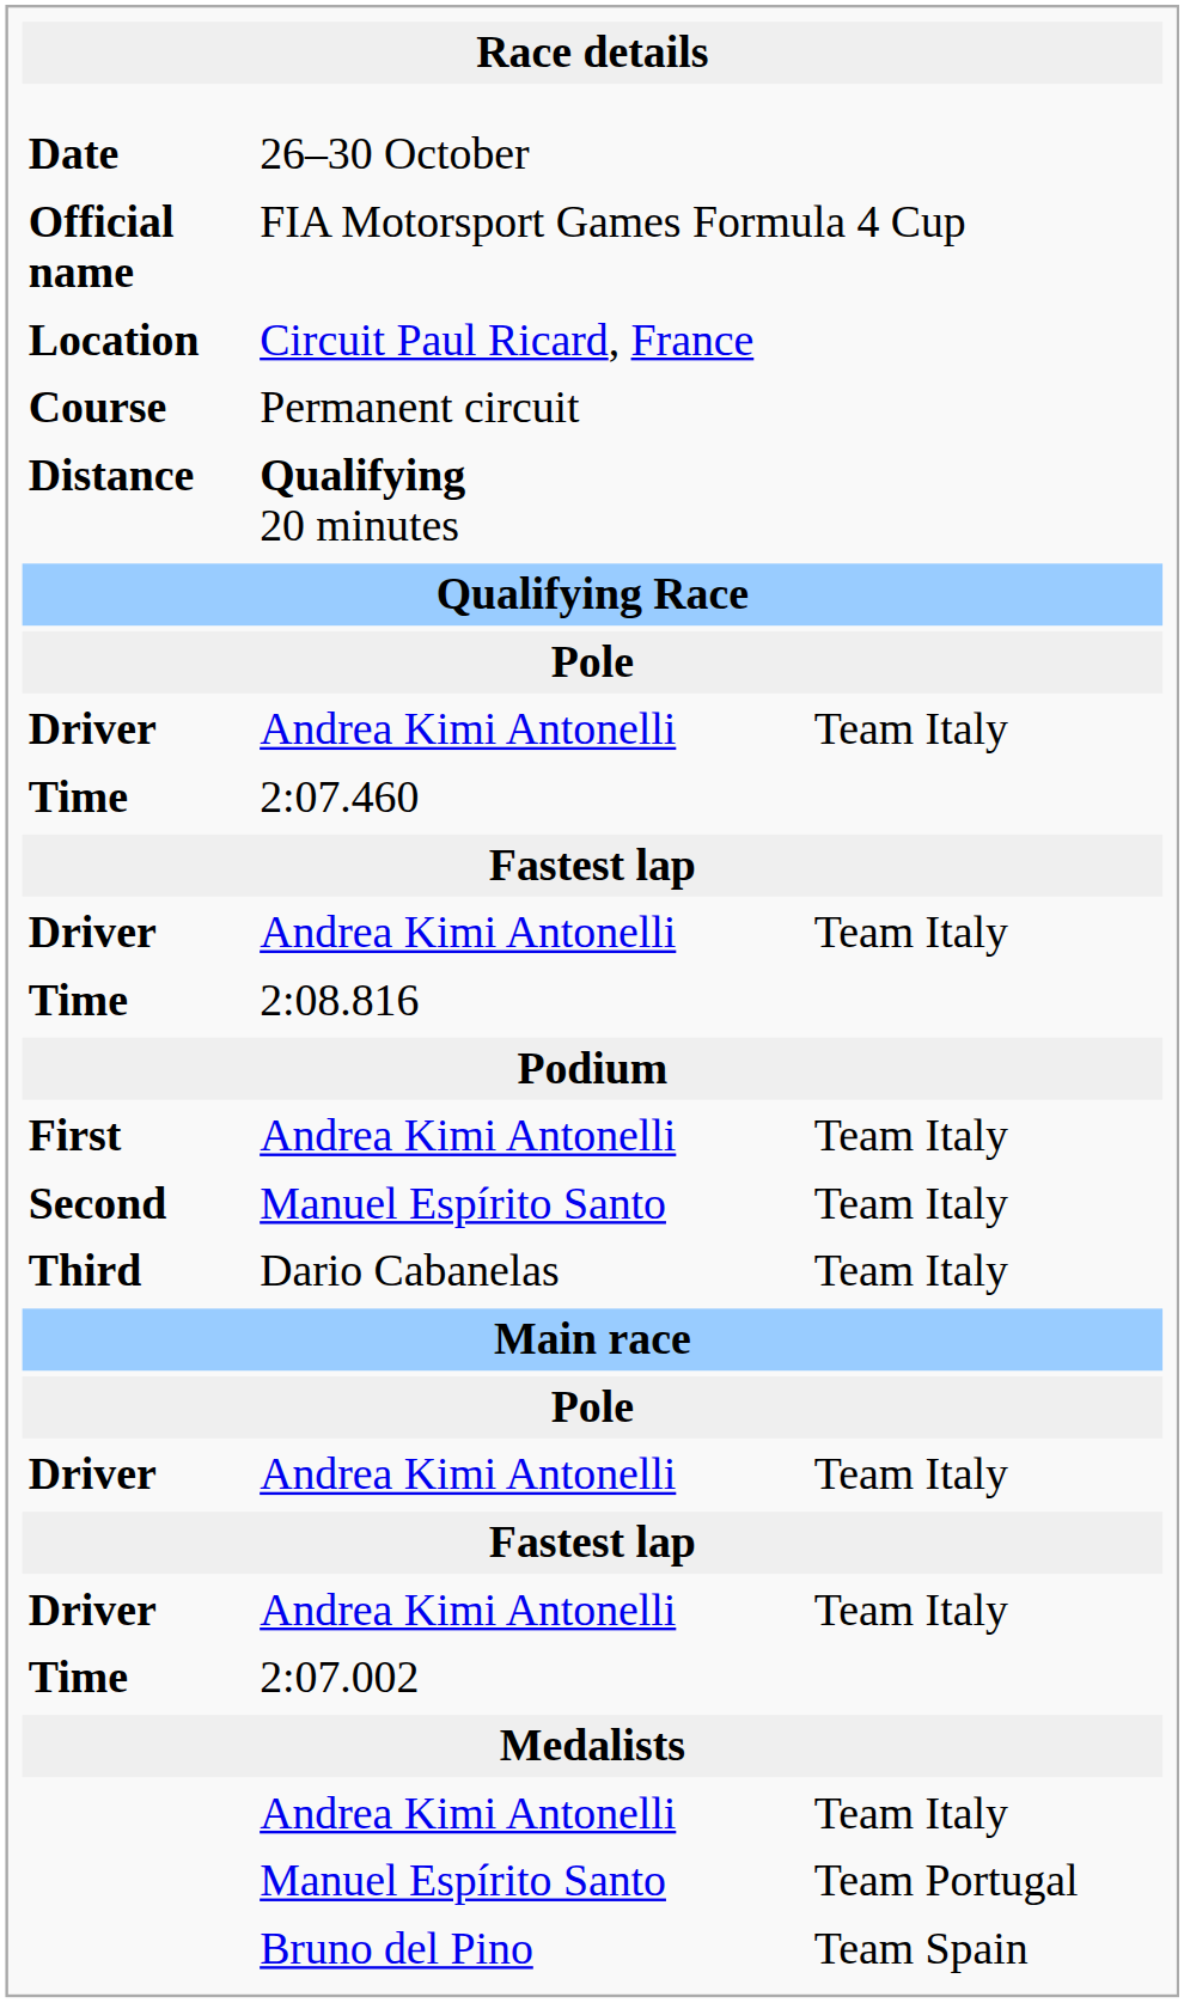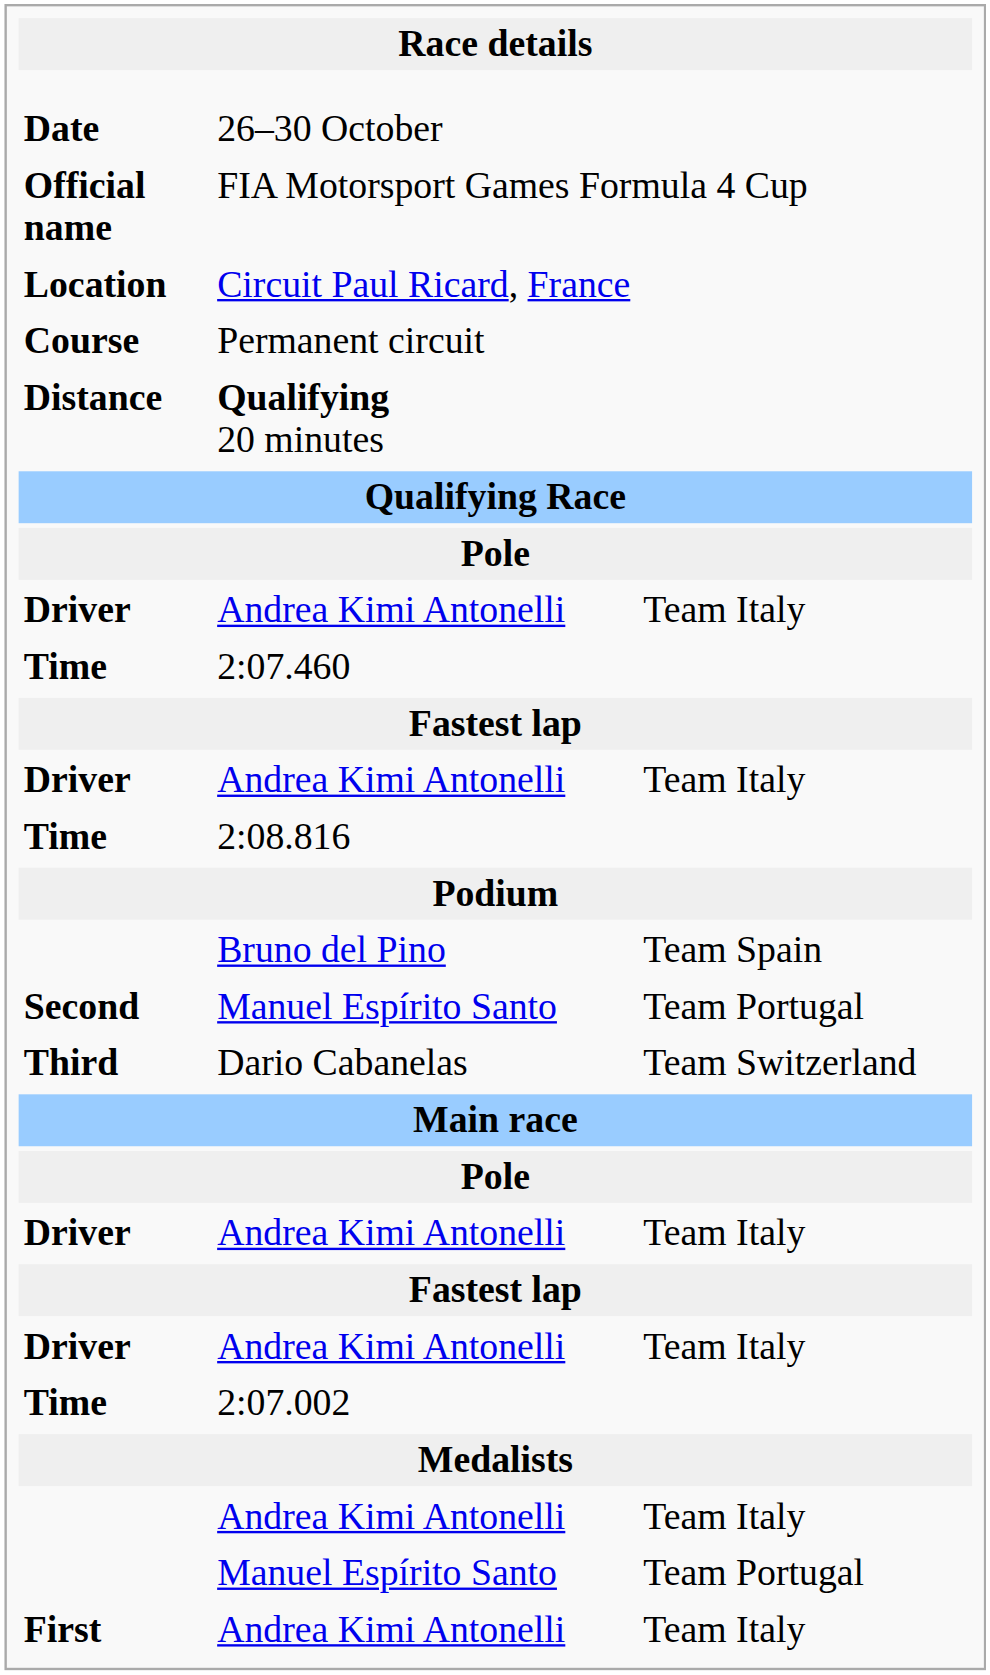 <table class="infobox" align="right" cellpadding="2" style="float:right; width: 26em; ">
 <tr>
 <th colspan="3" bgcolor="#efefef">Race details</th>
 </tr>
 <tr>
 <td colspan="3" style="text-align:center;"></td>
 </tr>
 <tr>
 <td colspan="3" style="text-align:center;"></td>
 </tr>
 <tr>
 <td style="width: 20%;"><strong>Date</strong></td>
 <td>26–30 October</td>
 </tr>
 <tr>
 <td><strong>Official name</strong></td>
 <td colspan=2>FIA Motorsport Games Formula 4 Cup</td>
 </tr>
 <tr>
 <td><strong>Location</strong></td>
 <td colspan=2><a href='#'>Circuit Paul Ricard</a>, <a href='#'>France</a></td>
 </tr>
 <tr>
 <td><strong>Course</strong></td>
 <td colspan=2>Permanent circuit<br></td>
 </tr>
 <tr>
 <td><strong>Distance</strong></td>
 <td colspan=2><strong>Qualifying</strong><br> 20 minutes</td>
 </tr>
 <tr>
 <td colspan=3 style="text-align:center; background-color:#99ccff"><strong>Qualifying Race</strong></td>
 </tr>
 <tr>
 <th colspan=3 bgcolor="#efefef">Pole</th>
 </tr>
 <tr>
 <td><strong>Driver</strong></td>
 <td> <a href='#'>Andrea Kimi Antonelli</a></td>
 <td>Team Italy</td>
 </tr>
 <tr>
 <td><strong>Time</strong></td>
 <td colspan=2>2:07.460</td>
 </tr>
 <tr>
 <th colspan=3 bgcolor="#efefef">Fastest lap</th>
 </tr>
 <tr>
 <td><strong>Driver</strong></td>
 <td> <a href='#'>Andrea Kimi Antonelli</a></td>
 <td>Team Italy</td>
 </tr>
 <tr>
 <td><strong>Time</strong></td>
 <td colspan=2>2:08.816</td>
 </tr>
 <tr>
 <th colspan=3 bgcolor="#efefef">Podium</th>
 </tr>
 <tr>
-<td><strong>First</strong></td>
-<td> <a href='#'>Andrea Kimi Antonelli</a></td>
-<td>Team Italy</td>
+<td></td>
+<td> <a href='#'>Bruno del Pino</a></td>
+<td>Team Spain</td>
 </tr>
 <tr>
 <td><strong>Second</strong></td>
 <td> <a href='#'>Manuel Espírito Santo</a></td>
-<td>Team Italy</td>
+<td>Team Portugal</td>
 </tr>
 <tr>
 <td><strong>Third</strong></td>
 <td> Dario Cabanelas</td>
-<td>Team Italy</td>
+<td>Team Switzerland</td>
 </tr>
 <tr>
 <td colspan=3 style="text-align:center; background-color:#99ccff"><strong>Main race</strong></td>
 </tr>
 <tr>
 <th colspan=3 bgcolor="#efefef">Pole</th>
 </tr>
 <tr>
 <td><strong>Driver</strong></td>
 <td> <a href='#'>Andrea Kimi Antonelli</a></td>
 <td>Team Italy</td>
 </tr>
 <tr>
 <th colspan=3 bgcolor="#efefef">Fastest lap</th>
 </tr>
 <tr>
 <td><strong>Driver</strong></td>
 <td> <a href='#'>Andrea Kimi Antonelli</a></td>
 <td>Team Italy</td>
 </tr>
 <tr>
 <td><strong>Time</strong></td>
 <td colspan=2>2:07.002</td>
 </tr>
 <tr>
 <th colspan=3 bgcolor="#efefef">Medalists</th>
 </tr>
 <tr>
 <td></td>
 <td> <a href='#'>Andrea Kimi Antonelli</a></td>
 <td>Team Italy</td>
 </tr>
 <tr>
 <td></td>
 <td> <a href='#'>Manuel Espírito Santo</a></td>
 <td>Team Portugal</td>
 </tr>
 <tr>
-<td></td>
-<td> <a href='#'>Bruno del Pino</a></td>
-<td>Team Spain</td>
+<td><strong>First</strong></td>
+<td> <a href='#'>Andrea Kimi Antonelli</a></td>
+<td>Team Italy</td>
 </tr>
 </table>
